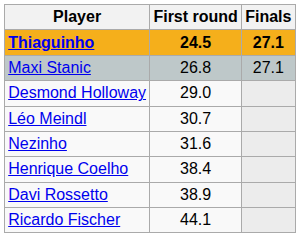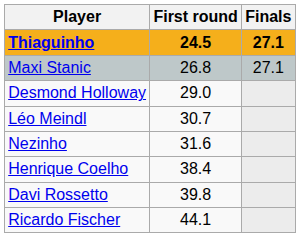 <table class="wikitable">
 <tr>
 <th>Player</th>
 <th>First round</th>
 <th>Finals</th>
 </tr>
 <tr style="background:#F5AF1B; text-align:center;">
 <td align=left><strong><a href='#'>Thiaguinho</a></strong> </td>
 <td><strong>24.5</strong></td>
 <td><strong>27.1</strong></td>
 </tr>
 <tr style="background:#BEC8C9; text-align:center;">
 <td align=left><a href='#'>Maxi Stanic</a> </td>
 <td>26.8</td>
 <td>27.1</td>
 </tr>
 <tr align=center>
 <td align=left><a href='#'>Desmond Holloway</a> </td>
 <td>29.0</td>
 <td colspan="2" bgcolor="#ececec"></td>
 </tr>
 <tr align=center>
 <td align=left><a href='#'>Léo Meindl</a> </td>
 <td>30.7</td>
 <td colspan="2" bgcolor="#ececec"></td>
 </tr>
 <tr align=center>
 <td align=left><a href='#'>Nezinho</a> </td>
 <td>31.6</td>
 <td colspan="2" bgcolor="#ececec"></td>
 </tr>
 <tr align=center>
 <td align=left><a href='#'>Henrique Coelho</a> </td>
 <td>38.4</td>
 <td colspan="2" bgcolor="#ececec"></td>
 </tr>
 <tr align=center>
 <td align=left><a href='#'>Davi Rossetto</a> </td>
-<td>38.9</td>
+<td>39.8</td>
 <td colspan="2" bgcolor="#ececec"></td>
 </tr>
 <tr align=center>
 <td align=left><a href='#'>Ricardo Fischer</a> </td>
 <td>44.1</td>
 <td colspan="2" bgcolor="#ececec"></td>
 </tr>
 </table>
